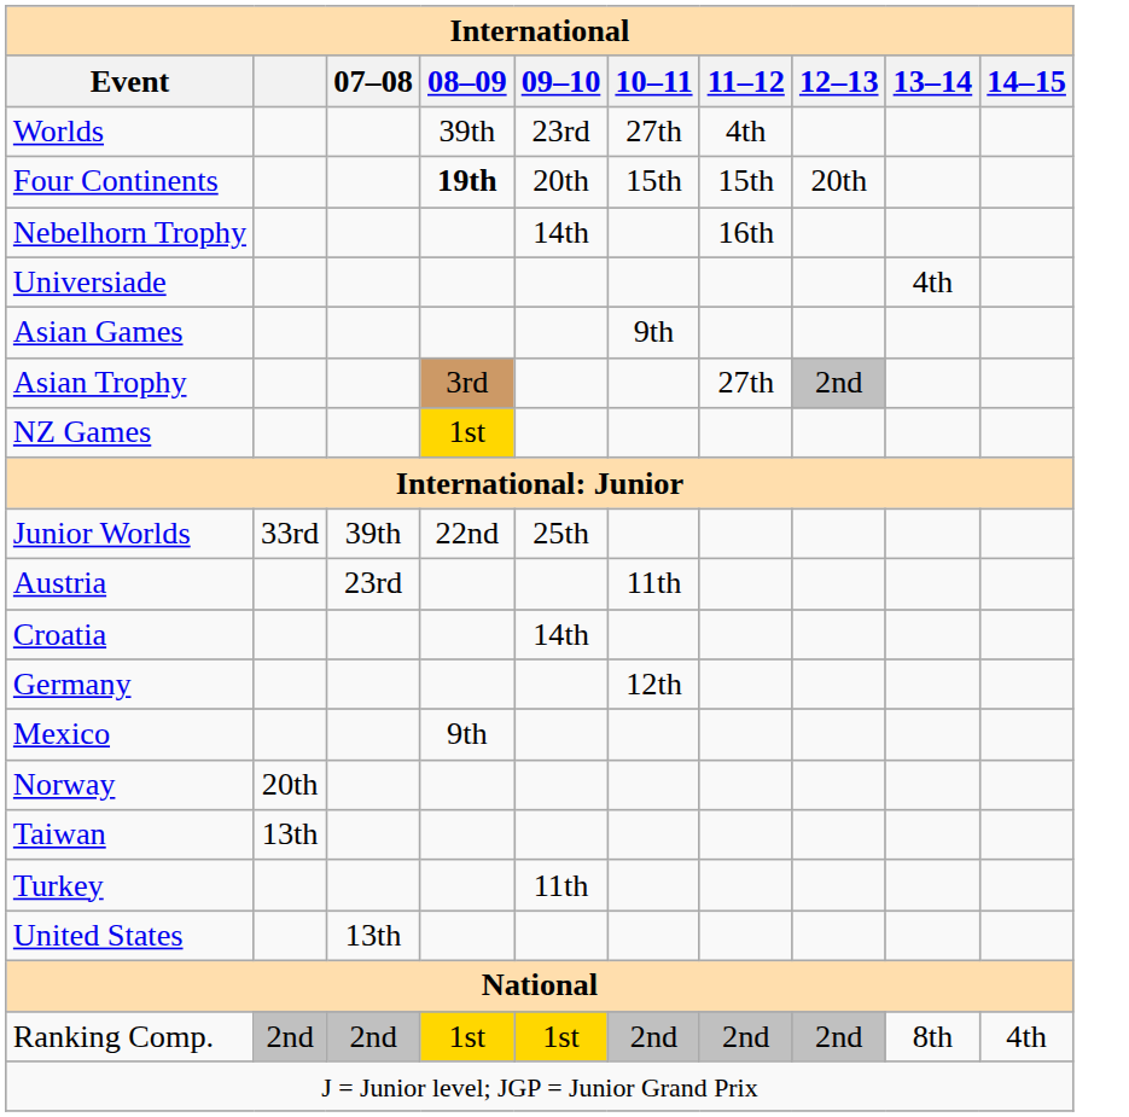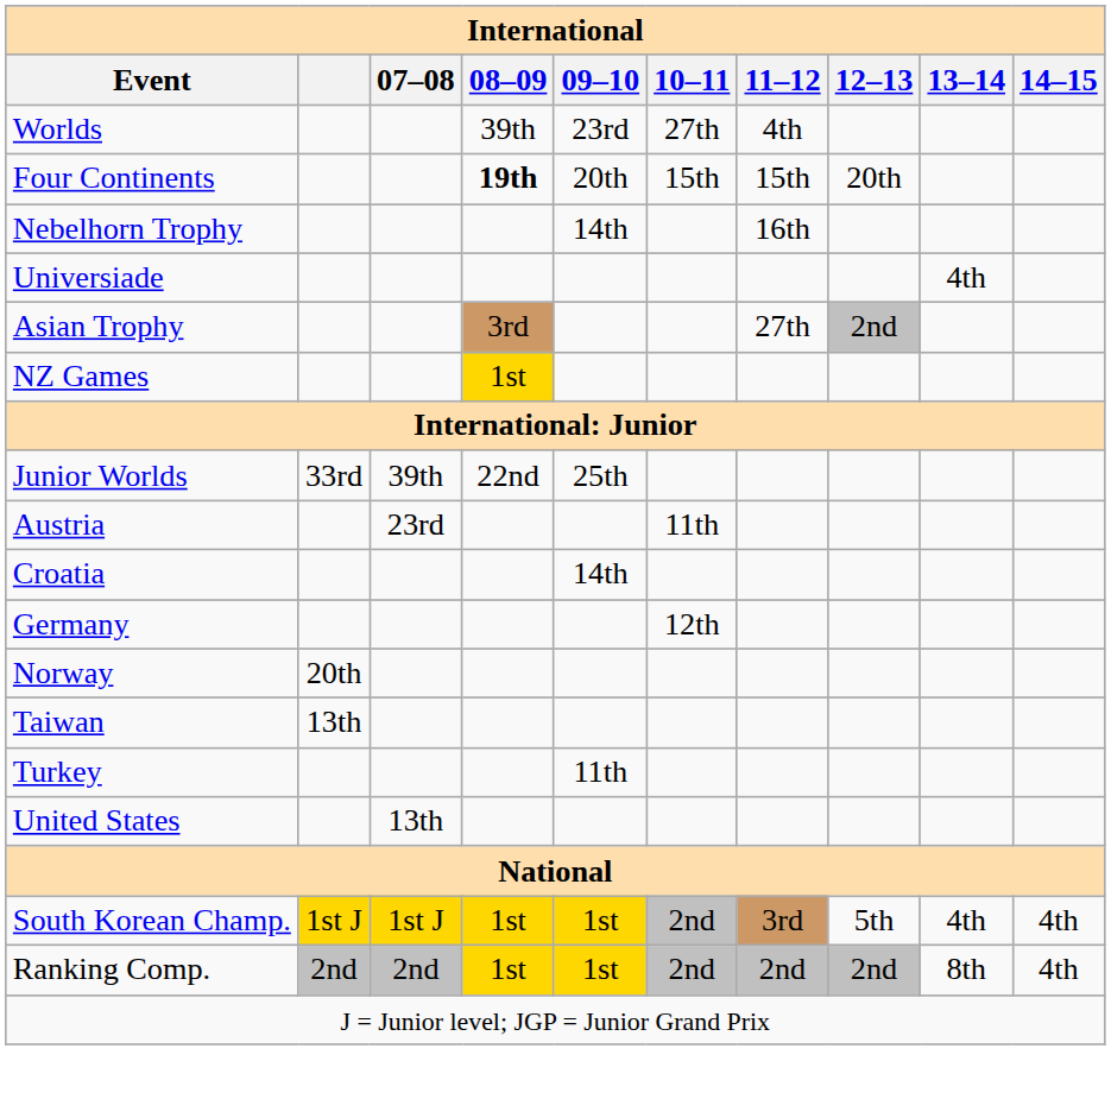 <table class="wikitable" style="text-align:center">
 <tr>
 <th style="background-color: #ffdead; " colspan=10 align=center>International</th>
 </tr>
 <tr>
 <th>Event</th>
 <th></th>
 <th>07–08</th>
 <th><a href='#'>08–09</a></th>
 <th><a href='#'>09–10</a></th>
 <th><a href='#'>10–11</a></th>
 <th><a href='#'>11–12</a></th>
 <th><a href='#'>12–13</a></th>
 <th><a href='#'>13–14</a></th>
 <th><a href='#'>14–15</a></th>
 </tr>
 <tr>
 <td align=left><a href='#'>Worlds</a></td>
 <td></td>
 <td></td>
 <td>39th</td>
 <td>23rd</td>
 <td>27th</td>
 <td>4th</td>
 <td></td>
 <td></td>
 <td></td>
 </tr>
 <tr>
 <td align=left><a href='#'>Four Continents</a></td>
 <td></td>
 <td></td>
 <td><strong>19th</strong></td>
 <td>20th</td>
 <td>15th</td>
 <td>15th</td>
 <td>20th</td>
 <td></td>
 <td></td>
 </tr>
 <tr>
 <td align=left><a href='#'>Nebelhorn Trophy</a></td>
 <td></td>
 <td></td>
 <td></td>
 <td>14th</td>
 <td></td>
 <td>16th</td>
 <td></td>
 <td></td>
 <td></td>
 </tr>
 <tr>
 <td align=left><a href='#'>Universiade</a></td>
 <td></td>
 <td></td>
 <td></td>
 <td></td>
 <td></td>
 <td></td>
 <td></td>
 <td>4th</td>
-<td></td>
-</tr>
-<tr>
-<td align=left><a href='#'>Asian Games</a></td>
-<td></td>
-<td></td>
-<td></td>
-<td></td>
-<td>9th</td>
-<td></td>
-<td></td>
-<td></td>
 <td></td>
 </tr>
 <tr>
 <td align=left><a href='#'>Asian Trophy</a></td>
 <td></td>
 <td></td>
 <td bgcolor=cc9966>3rd</td>
 <td></td>
 <td></td>
 <td>27th</td>
 <td bgcolor=silver>2nd</td>
 <td></td>
 <td></td>
 </tr>
 <tr>
 <td align=left><a href='#'>NZ Games</a></td>
 <td></td>
 <td></td>
 <td bgcolor=gold>1st</td>
 <td></td>
 <td></td>
 <td></td>
 <td></td>
 <td></td>
 <td></td>
 </tr>
 <tr>
 <th style="background-color: #ffdead; " colspan=10 align=center>International: Junior</th>
 </tr>
 <tr>
 <td align=left><a href='#'>Junior Worlds</a></td>
 <td>33rd</td>
 <td>39th</td>
 <td>22nd</td>
 <td>25th</td>
 <td></td>
 <td></td>
 <td></td>
 <td></td>
 <td></td>
 </tr>
 <tr>
 <td align=left> <a href='#'>Austria</a></td>
 <td></td>
 <td>23rd</td>
 <td></td>
 <td></td>
 <td>11th</td>
 <td></td>
 <td></td>
 <td></td>
 <td></td>
 </tr>
 <tr>
 <td align=left> <a href='#'>Croatia</a></td>
 <td></td>
 <td></td>
 <td></td>
 <td>14th</td>
 <td></td>
 <td></td>
 <td></td>
 <td></td>
 <td></td>
 </tr>
 <tr>
 <td align=left> <a href='#'>Germany</a></td>
 <td></td>
 <td></td>
 <td></td>
 <td></td>
 <td>12th</td>
 <td></td>
 <td></td>
 <td></td>
 <td></td>
 </tr>
 <tr>
-<td align=left> <a href='#'>Mexico</a></td>
-<td></td>
-<td></td>
-<td>9th</td>
-<td></td>
-<td></td>
-<td></td>
-<td></td>
-<td></td>
-<td></td>
-</tr>
-<tr>
 <td align=left> <a href='#'>Norway</a></td>
 <td>20th</td>
 <td></td>
 <td></td>
 <td></td>
 <td></td>
 <td></td>
 <td></td>
 <td></td>
 <td></td>
 </tr>
 <tr>
 <td align=left> <a href='#'>Taiwan</a></td>
 <td>13th</td>
 <td></td>
 <td></td>
 <td></td>
 <td></td>
 <td></td>
 <td></td>
 <td></td>
 <td></td>
 </tr>
 <tr>
 <td align=left> <a href='#'>Turkey</a></td>
 <td></td>
 <td></td>
 <td></td>
 <td>11th</td>
 <td></td>
 <td></td>
 <td></td>
 <td></td>
 <td></td>
 </tr>
 <tr>
 <td align=left> <a href='#'>United States</a></td>
 <td></td>
 <td>13th</td>
 <td></td>
 <td></td>
 <td></td>
 <td></td>
 <td></td>
 <td></td>
 <td></td>
 </tr>
 <tr>
 <th style="background-color: #ffdead; " colspan=10 align=center>National</th>
 </tr>
 <tr>
+<td align=left><a href='#'>South Korean Champ.</a></td>
+<td bgcolor=gold>1st J</td>
+<td bgcolor=gold>1st J</td>
+<td bgcolor=gold>1st</td>
+<td bgcolor=gold>1st</td>
+<td bgcolor=silver>2nd</td>
+<td bgcolor=cc9966>3rd</td>
+<td>5th</td>
+<td>4th</td>
+<td>4th</td>
+</tr>
+<tr>
 <td align=left>Ranking Comp.</td>
 <td bgcolor=silver>2nd</td>
 <td bgcolor=silver>2nd</td>
 <td bgcolor=gold>1st</td>
 <td bgcolor=gold>1st</td>
 <td bgcolor=silver>2nd</td>
 <td bgcolor=silver>2nd</td>
 <td bgcolor=silver>2nd</td>
 <td>8th</td>
 <td>4th</td>
 </tr>
 <tr>
 <td colspan=10 align=center><small> J = Junior level; JGP = Junior Grand Prix </small></td>
 </tr>
 </table>
